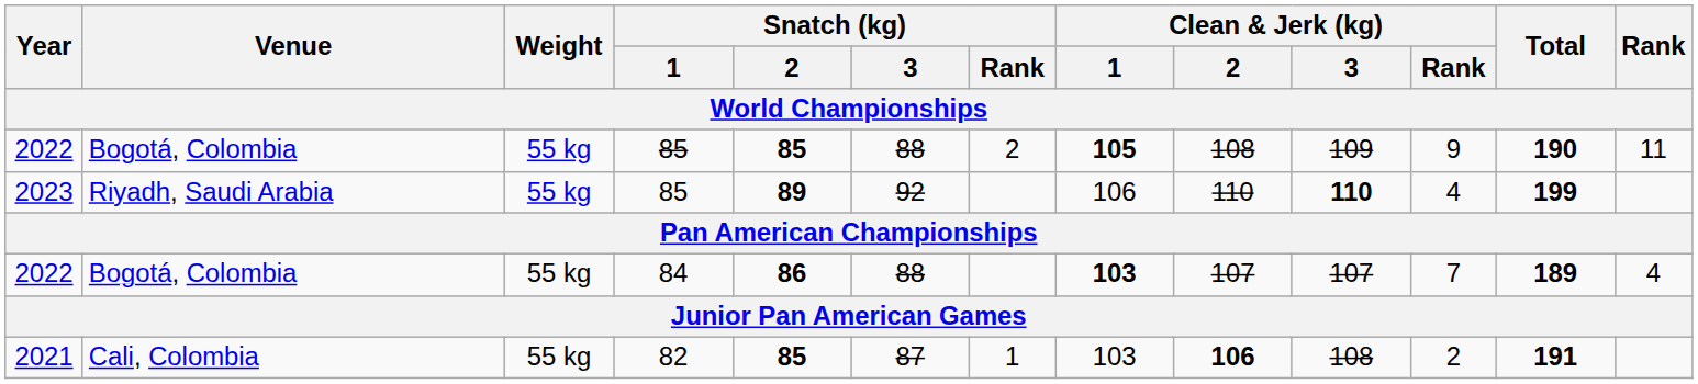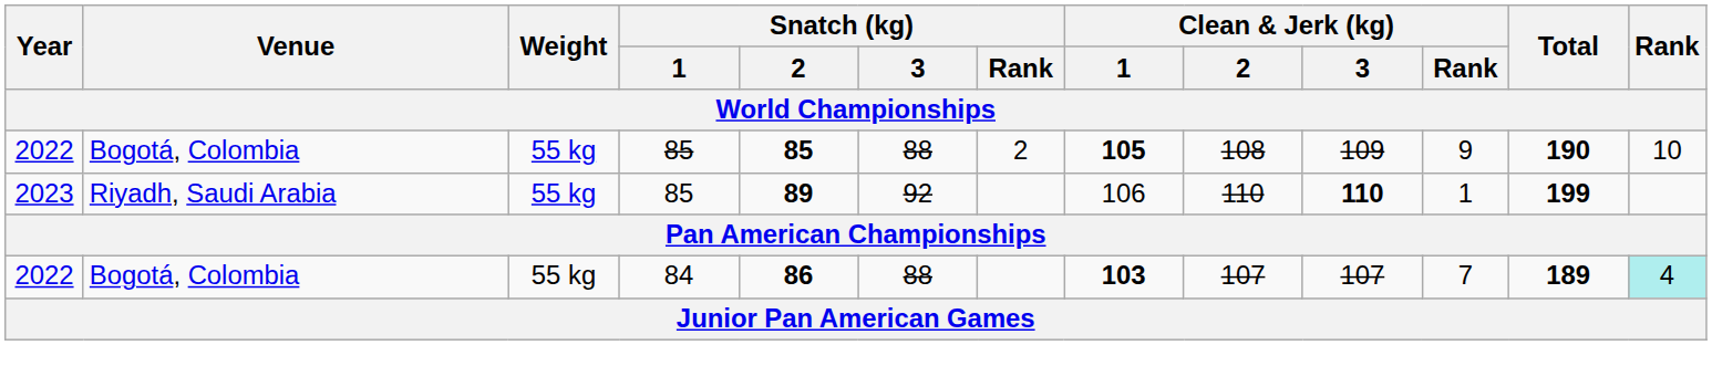 <table class = "wikitable" style="text-align:center;">
 <tr>
 <th rowspan=2 width=40>Year</th>
 <th rowspan=2 width=250>Venue</th>
 <th rowspan=2 width=60>Weight</th>
 <th colspan=4>Snatch (kg)</th>
 <th colspan=4>Clean & Jerk (kg)</th>
 <th rowspan=2 width=65>Total</th>
 <th rowspan=2 width=40>Rank</th>
 </tr>
 <tr>
 <th width=65>1</th>
 <th width=65>2</th>
 <th width=65>3</th>
 <th width=45>Rank</th>
 <th width=65>1</th>
 <th width=65>2</th>
 <th width=65>3</th>
 <th width=45>Rank</th>
 </tr>
 <tr>
 <th colspan=13><a href='#'>World Championships</a></th>
 </tr>
 <tr>
 <td><a href='#'>2022</a></td>
 <td align=left> <a href='#'>Bogotá</a>, <a href='#'>Colombia</a></td>
 <td><a href='#'>55 kg</a></td>
 <td><s>85</s></td>
 <td><strong>85</strong></td>
 <td><s>88</s></td>
 <td>2</td>
 <td><strong>105</strong></td>
 <td><s>108</s></td>
 <td><s>109</s></td>
 <td>9</td>
 <td><strong>190</strong></td>
-<td>11</td>
+<td>10</td>
 </tr>
 <tr>
 <td><a href='#'>2023</a></td>
 <td align=left> <a href='#'>Riyadh</a>, <a href='#'>Saudi Arabia</a></td>
 <td><a href='#'>55 kg</a></td>
 <td>85</td>
 <td><strong>89</strong></td>
 <td><s>92</s></td>
 <td></td>
 <td>106</td>
 <td><s>110</s></td>
 <td><strong>110</strong></td>
-<td>4</td>
+<td>1</td>
 <td><strong>199</strong></td>
 <td></td>
 </tr>
 <tr>
 <th colspan=13><a href='#'>Pan American Championships</a></th>
 </tr>
 <tr>
 <td><a href='#'>2022</a></td>
 <td align=left> <a href='#'>Bogotá</a>, <a href='#'>Colombia</a></td>
 <td>55 kg</td>
 <td>84</td>
 <td><strong>86</strong></td>
 <td><s>88</s></td>
 <td></td>
 <td><strong>103</strong></td>
 <td><s>107</s></td>
 <td><s>107</s></td>
 <td>7</td>
 <td><strong>189</strong></td>
-<td>4</td>
+<td style="background: paleturquoise;">4</td>
 </tr>
 <tr>
 <th colspan=13><a href='#'>Junior Pan American Games</a></th>
 </tr>
-<tr>
-<td><a href='#'>2021</a></td>
-<td align=left> <a href='#'>Cali</a>, <a href='#'>Colombia</a></td>
-<td>55 kg</td>
-<td>82</td>
-<td><strong>85</strong></td>
-<td><s>87</s></td>
-<td>1</td>
-<td>103</td>
-<td><strong>106</strong></td>
-<td><s>108</s></td>
-<td>2</td>
-<td><strong>191</strong></td>
-<td></td>
-</tr>
 </table>
